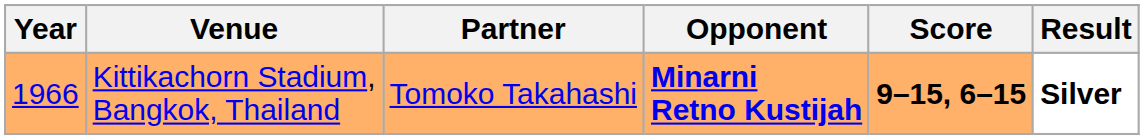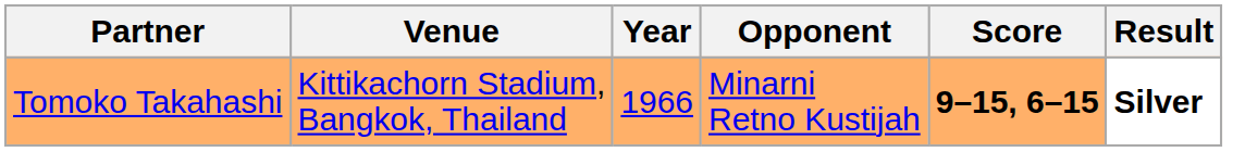 <table class="sortable wikitable" style="font-size: 90%;">
 <tr>
+<th>Partner</th>
+<th>Venue</th>
 <th>Year</th>
-<th>Venue</th>
-<th>Partner</th>
 <th>Opponent</th>
 <th>Score</th>
 <th>Result</th>
 </tr>
 <tr style="background:#FFB069">
+<td align="left"> <a href='#'>Tomoko Takahashi</a></td>
+<td align="left"><a href='#'>Kittikachorn Stadium</a>,<br> <a href='#'>Bangkok, Thailand</a></td>
 <td align="center"><a href='#'>1966</a></td>
-<td align="left"><a href='#'>Kittikachorn Stadium</a>,<br> <a href='#'>Bangkok, Thailand</a></td>
-<td align="left"> <a href='#'>Tomoko Takahashi</a></td>
-<td align="left"><strong> <a href='#'>Minarni</a><br> <a href='#'>Retno Kustijah</a></strong></td>
+<td align="left"> <a href='#'>Minarni</a><br> <a href='#'>Retno Kustijah</a></td>
 <td align="left"><strong>9–15, 6–15</strong></td>
 <td style="text-align:left; background: white"> <strong>Silver</strong></td>
 </tr>
 </table>
